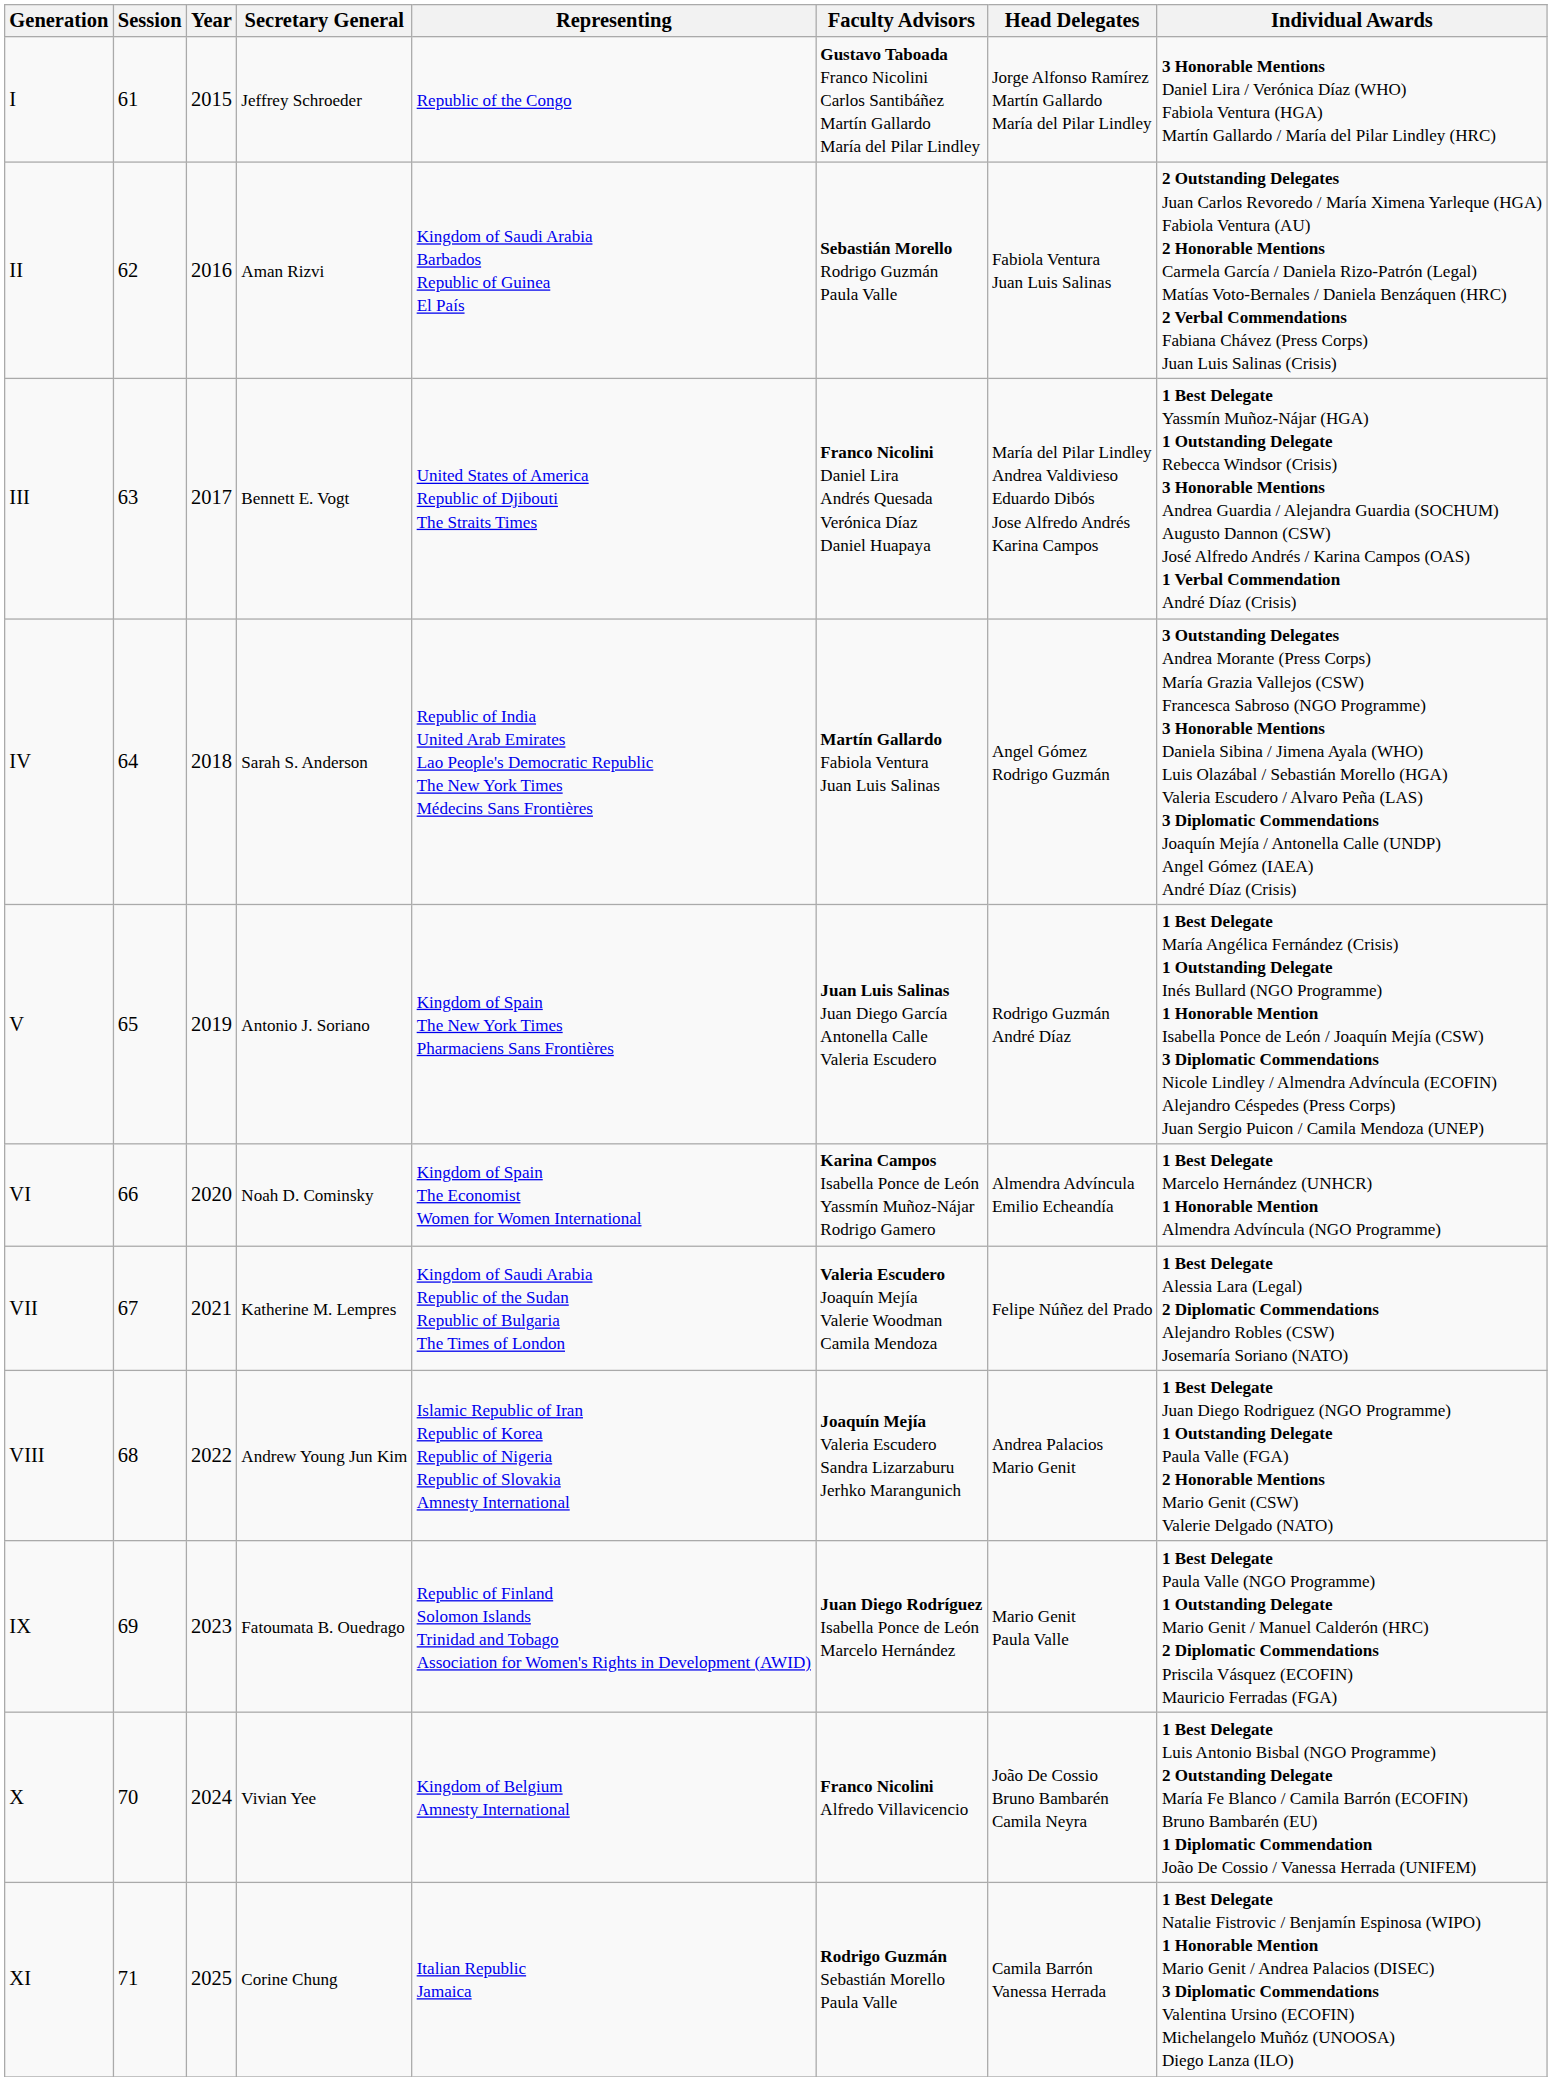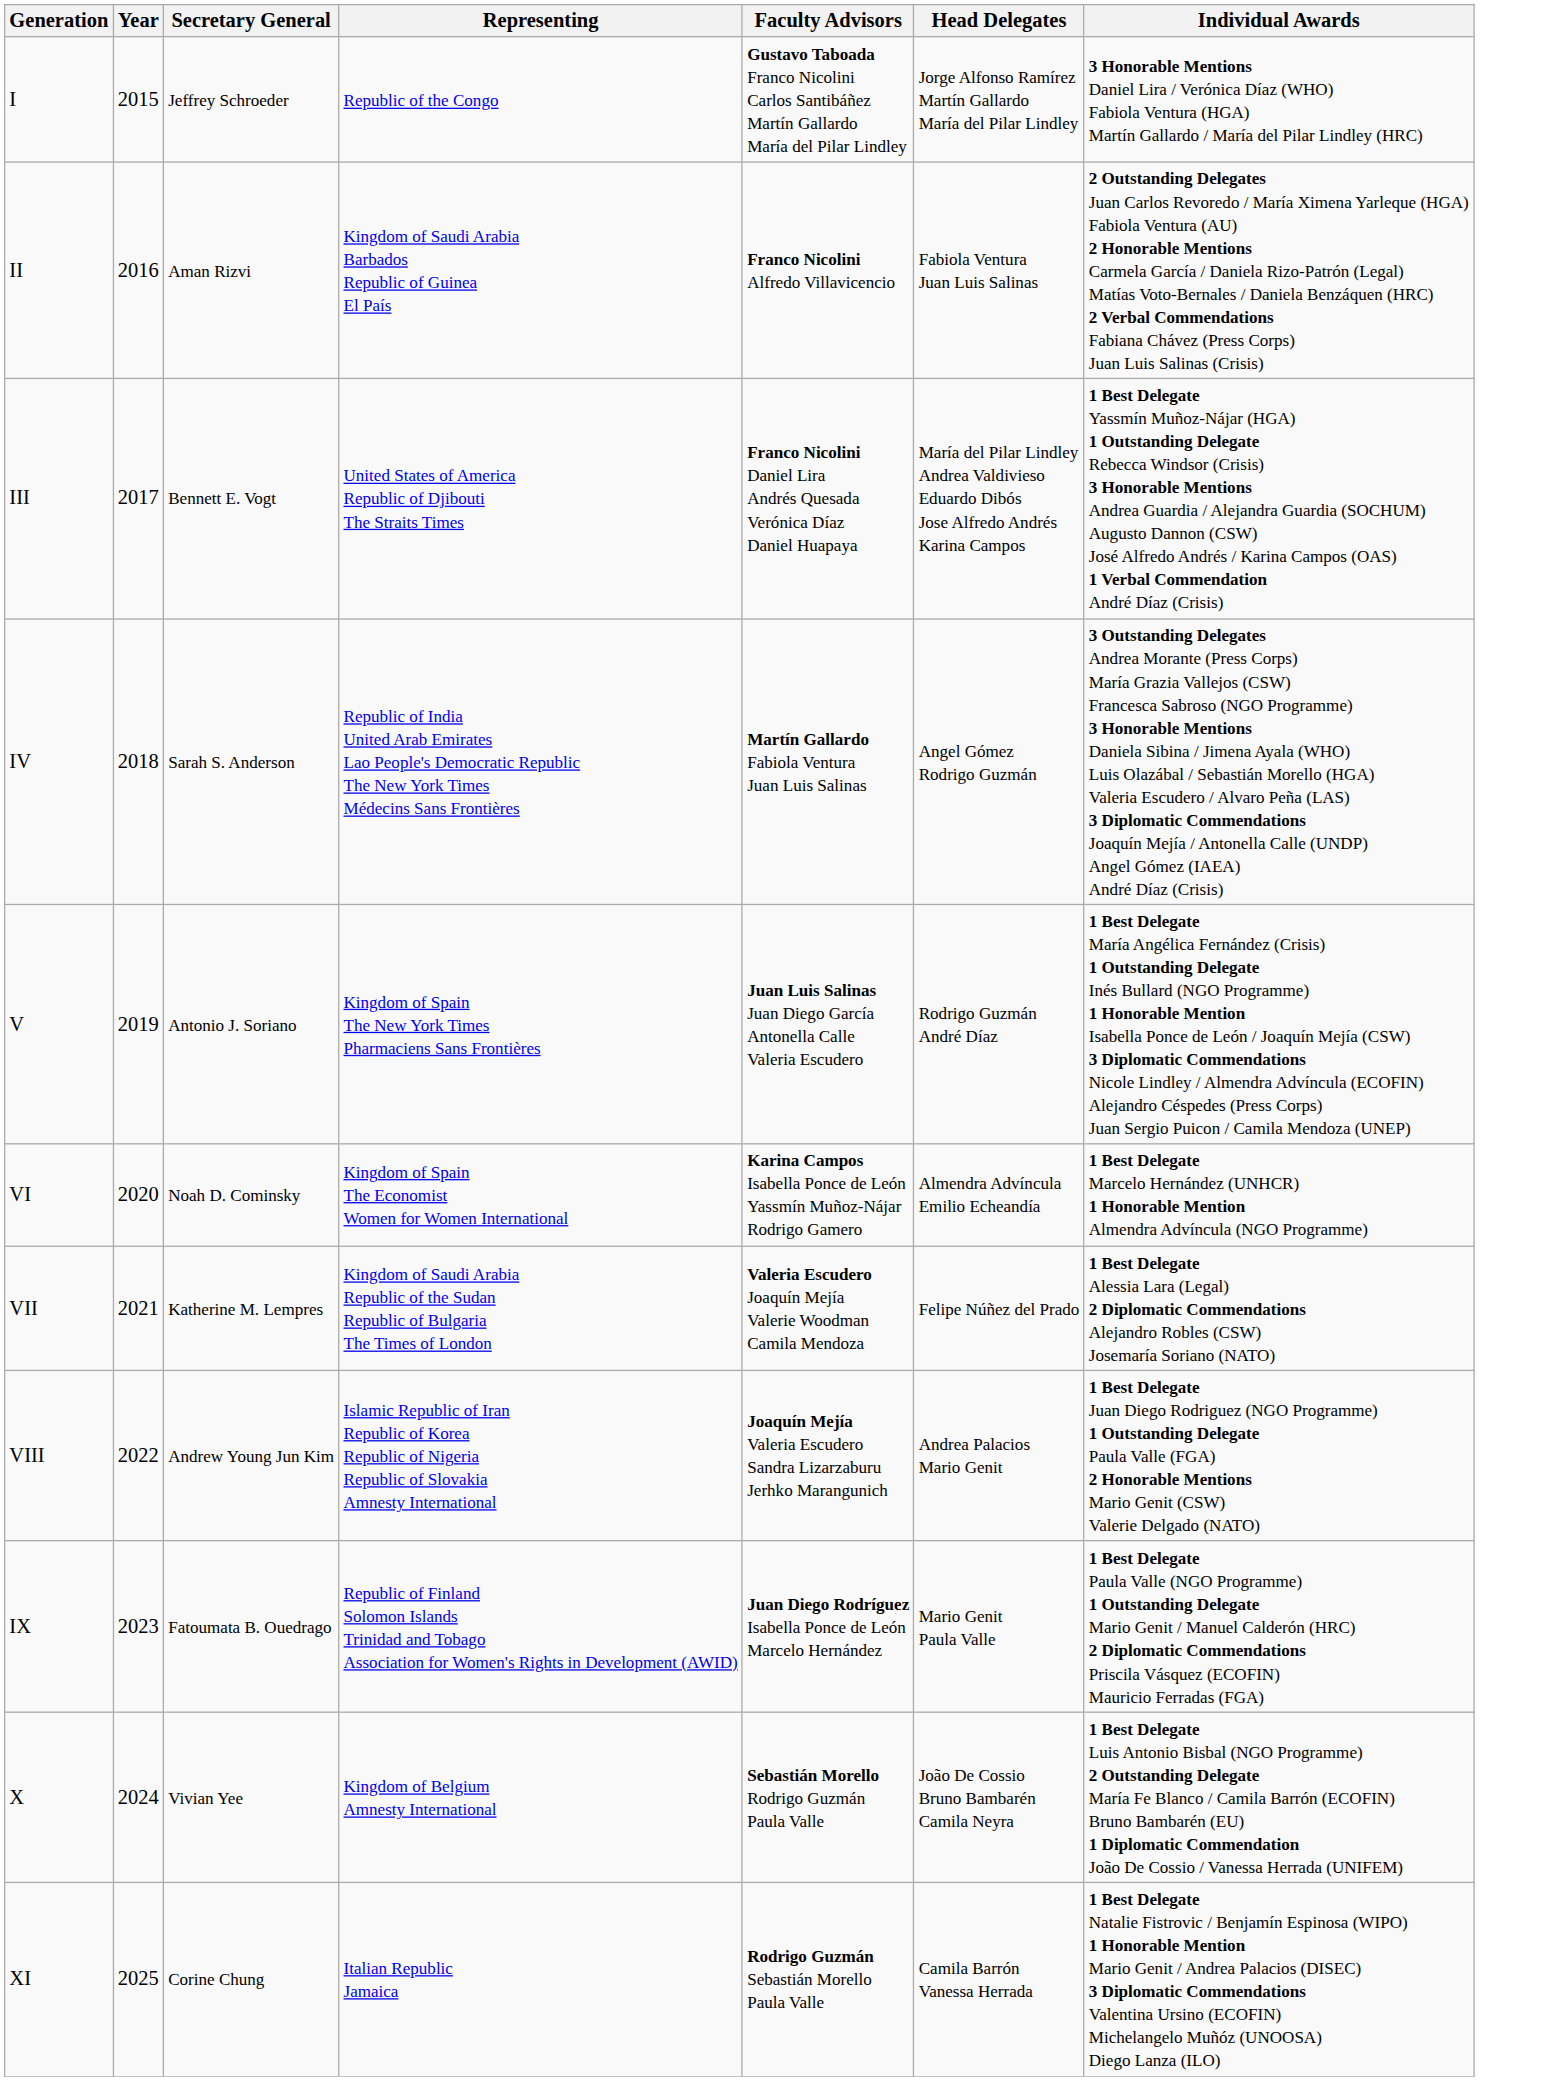 <table class="wikitable">
 <tr>
 <th>Generation</th>
-<th>Session</th>
 <th>Year</th>
 <th>Secretary General</th>
 <th>Representing</th>
 <th>Faculty Advisors</th>
 <th>Head Delegates</th>
 <th>Individual Awards</th>
 </tr>
 <tr>
 <td>I</td>
-<td>61</td>
 <td>2015</td>
 <td><small>Jeffrey Schroeder</small></td>
 <td><small> <a href='#'>Republic of the Congo</a></small></td>
 <td><small><strong>Gustavo Taboada</strong><br>Franco Nicolini<br>Carlos Santibáñez<br>Martín Gallardo<br>María del Pilar Lindley</small></td>
 <td><small>Jorge Alfonso Ramírez<br>Martín Gallardo<br>María del Pilar Lindley</small></td>
 <td><small><strong>3 Honorable Mentions</strong><br>Daniel Lira / Verónica Díaz (WHO)<br>Fabiola Ventura (HGA)<br>Martín Gallardo / María del Pilar Lindley (HRC)</small></td>
 </tr>
 <tr>
 <td>II</td>
-<td>62</td>
 <td>2016</td>
 <td><small>Aman Rizvi</small></td>
 <td><small> <a href='#'>Kingdom of Saudi Arabia</a><br> <a href='#'>Barbados</a><br> <a href='#'>Republic of Guinea</a></small><br><small><a href='#'>El País</a></small></td>
-<td><small><strong>Sebastián Morello</strong><br>Rodrigo Guzmán<br>Paula Valle</small></td>
+<td><small><strong>Franco Nicolini</strong><br>Alfredo Villavicencio</small></td>
 <td><small>Fabiola Ventura<br>Juan Luis Salinas</small></td>
 <td><small><strong>2 Outstanding Delegates</strong><br>Juan Carlos Revoredo / María Ximena Yarleque (HGA)<br>Fabiola Ventura (AU)<br><strong>2 Honorable Mentions</strong><br>Carmela García / Daniela Rizo-Patrón (Legal)<br>Matías Voto-Bernales / Daniela Benzáquen (HRC)<br><strong>2 Verbal Commendations</strong><br>Fabiana Chávez (Press Corps)<br>Juan Luis Salinas (Crisis)</small></td>
 </tr>
 <tr>
 <td>III</td>
-<td>63</td>
 <td>2017</td>
 <td><small>Bennett E. Vogt</small></td>
 <td><small> <a href='#'>United States of America</a><br> <a href='#'>Republic of Djibouti</a><br>  <a href='#'>The Straits Times</a></small></td>
 <td><small><strong>Franco Nicolini</strong><br>Daniel Lira<br>Andrés Quesada<br>Verónica Díaz<br>Daniel Huapaya</small></td>
 <td><small>María del Pilar Lindley<br>Andrea Valdivieso<br>Eduardo Dibós<br>Jose Alfredo Andrés<br>Karina Campos</small></td>
 <td><small><strong>1 Best Delegate</strong><br>Yassmín Muñoz-Nájar (HGA)<br><strong>1 Outstanding Delegate</strong><br>Rebecca Windsor (Crisis)<br><strong>3 Honorable Mentions</strong><br>Andrea Guardia / Alejandra Guardia (SOCHUM)<br>Augusto Dannon (CSW)<br>José Alfredo Andrés / Karina Campos (OAS)<br><strong>1 Verbal Commendation</strong><br>André Díaz (Crisis)</small></td>
 </tr>
 <tr>
 <td>IV</td>
-<td>64</td>
 <td>2018</td>
 <td><small>Sarah S. Anderson</small></td>
 <td><small> <a href='#'>Republic of India</a><br> <a href='#'>United Arab Emirates</a><br> <a href='#'>Lao People's Democratic Republic</a><br> <a href='#'>The New York Times</a><br> <a href='#'>Médecins Sans Frontières</a></small></td>
 <td><small><strong>Martín Gallardo</strong><br>Fabiola Ventura<br>Juan Luis Salinas</small></td>
 <td><small>Angel Gómez<br>Rodrigo Guzmán</small></td>
 <td><small><strong>3 Outstanding Delegates</strong><br>Andrea Morante (Press Corps)<br>María Grazia Vallejos (CSW)<br>Francesca Sabroso (NGO Programme)<br><strong>3 Honorable Mentions</strong><br>Daniela Sibina / Jimena Ayala (WHO)<br>Luis Olazábal / Sebastián Morello (HGA)<br>Valeria Escudero / Alvaro Peña (LAS)<br><strong>3 Diplomatic Commendations</strong><br>Joaquín Mejía / Antonella Calle (UNDP)<br>Angel Gómez (IAEA)<br>André Díaz (Crisis)</small></td>
 </tr>
 <tr>
 <td>V</td>
-<td>65</td>
 <td>2019</td>
 <td><small>Antonio J. Soriano</small></td>
 <td><small> <a href='#'>Kingdom of Spain</a><br> <a href='#'>The New York Times</a><br> <a href='#'>Pharmaciens Sans Frontières</a></small></td>
 <td><small><strong>Juan Luis Salinas</strong><br>Juan Diego García<br>Antonella Calle<br>Valeria Escudero</small></td>
 <td><small>Rodrigo Guzmán<br>André Díaz</small></td>
 <td><small><strong>1 Best Delegate</strong><br>María Angélica Fernández (Crisis)<br><strong>1 Outstanding Delegate</strong><br>Inés Bullard (NGO Programme)<br><strong>1 Honorable Mention</strong><br>Isabella Ponce de León / Joaquín Mejía (CSW)<br><strong>3 Diplomatic Commendations</strong><br>Nicole Lindley / Almendra Advíncula (ECOFIN)<br>Alejandro Céspedes (Press Corps)<br>Juan Sergio Puicon / Camila Mendoza (UNEP)</small></td>
 </tr>
 <tr>
 <td>VI</td>
-<td>66</td>
 <td>2020</td>
 <td><small>Noah D. Cominsky</small></td>
 <td><small> <a href='#'>Kingdom of Spain</a><br> <a href='#'>The Economist</a><br><a href='#'>Women for Women International</a></small></td>
 <td><small><strong>Karina Campos</strong><br>Isabella Ponce de León<br>Yassmín Muñoz-Nájar<br>Rodrigo Gamero</small></td>
 <td><small>Almendra Advíncula<br>Emilio Echeandía</small></td>
 <td><small><strong>1 Best Delegate</strong><br>Marcelo Hernández (UNHCR)<br><strong>1 Honorable Mention</strong><br>Almendra Advíncula (NGO Programme)</small></td>
 </tr>
 <tr>
 <td>VII</td>
-<td>67</td>
 <td>2021</td>
 <td><small>Katherine M. Lempres</small></td>
 <td><small> <a href='#'>Kingdom of Saudi Arabia</a><br> <a href='#'>Republic of the Sudan</a><br> <a href='#'>Republic of Bulgaria</a><br><a href='#'>The Times of London</a></small></td>
 <td><small><strong>Valeria Escudero</strong><br>Joaquín Mejía<br>Valerie Woodman<br>Camila Mendoza</small></td>
 <td><small>Felipe Núñez del Prado</small></td>
 <td><small><strong>1 Best Delegate</strong><br>Alessia Lara (Legal)<br><strong>2 Diplomatic Commendations</strong><br>Alejandro Robles (CSW)<br>Josemaría Soriano (NATO)</small></td>
 </tr>
 <tr>
 <td>VIII</td>
-<td>68</td>
 <td>2022</td>
 <td><small>Andrew Young Jun Kim</small></td>
 <td><small> <a href='#'>Islamic Republic of Iran</a><br> <a href='#'>Republic of Korea</a><br> <a href='#'>Republic of Nigeria</a><br> <a href='#'>Republic of Slovakia</a><br><a href='#'>Amnesty International</a></small></td>
 <td><small><strong>Joaquín Mejía</strong><br>Valeria Escudero<br>Sandra Lizarzaburu<br>Jerhko Marangunich</small></td>
 <td><small>Andrea Palacios<br>Mario Genit</small></td>
 <td><small><strong>1 Best Delegate</strong><br>Juan Diego Rodriguez (NGO Programme)<br><strong>1 Outstanding Delegate</strong><br>Paula Valle (FGA)<br><strong>2 Honorable Mentions</strong><br>Mario Genit (CSW)<br>Valerie Delgado (NATO)</small></td>
 </tr>
 <tr>
 <td>IX</td>
-<td>69</td>
 <td>2023</td>
 <td><small>Fatoumata B. Ouedrago</small></td>
 <td><small> <a href='#'>Republic of Finland</a><br> <a href='#'>Solomon Islands</a><br> <a href='#'>Trinidad and Tobago</a><br><a href='#'>Association for Women's Rights in Development (AWID)</a></small></td>
 <td><small><strong>Juan Diego Rodríguez</strong><br>Isabella Ponce de León<br>Marcelo Hernández</small></td>
 <td><small>Mario Genit<br>Paula Valle</small></td>
 <td><small><strong>1 Best Delegate</strong><br>Paula Valle (NGO Programme)<br><strong>1 Outstanding Delegate</strong><br>Mario Genit / Manuel Calderón (HRC)<br><strong>2 Diplomatic Commendations</strong><br>Priscila Vásquez (ECOFIN)<br>Mauricio Ferradas (FGA)</small></td>
 </tr>
 <tr>
 <td>X</td>
-<td>70</td>
 <td>2024</td>
 <td><small>Vivian Yee</small></td>
 <td><small> <a href='#'>Kingdom of Belgium</a><br><a href='#'>Amnesty International</a></small></td>
-<td><small><strong>Franco Nicolini</strong><br>Alfredo Villavicencio</small></td>
+<td><small><strong>Sebastián Morello</strong><br>Rodrigo Guzmán<br>Paula Valle</small></td>
 <td><small>João De Cossio<br>Bruno Bambarén<br>Camila Neyra</small></td>
 <td><small><strong>1 Best Delegate</strong><br>Luis Antonio Bisbal (NGO Programme)<br><strong>2 Outstanding Delegate</strong><br>María Fe Blanco / Camila Barrón (ECOFIN)<br>Bruno Bambarén (EU)<br><strong>1 Diplomatic Commendation</strong><br>João De Cossio / Vanessa Herrada (UNIFEM)</small></td>
 </tr>
 <tr>
 <td>XI</td>
-<td>71</td>
 <td>2025</td>
 <td><small>Corine Chung</small></td>
 <td><small> <a href='#'>Italian Republic</a><br> <a href='#'>Jamaica</a></small></td>
 <td><small><strong>Rodrigo Guzmán</strong><br>Sebastián Morello<br>Paula Valle</small></td>
 <td><small>Camila Barrón<br>Vanessa Herrada</small></td>
 <td><small><strong>1 Best Delegate</strong><br>Natalie Fistrovic / Benjamín Espinosa (WIPO)<br><strong>1 Honorable Mention</strong><br>Mario Genit / Andrea Palacios (DISEC)<br><strong>3 Diplomatic Commendations</strong><br>Valentina Ursino (ECOFIN)<br>Michelangelo Muñóz (UNOOSA)<br>Diego Lanza (ILO)</small></td>
 </tr>
 </table>
